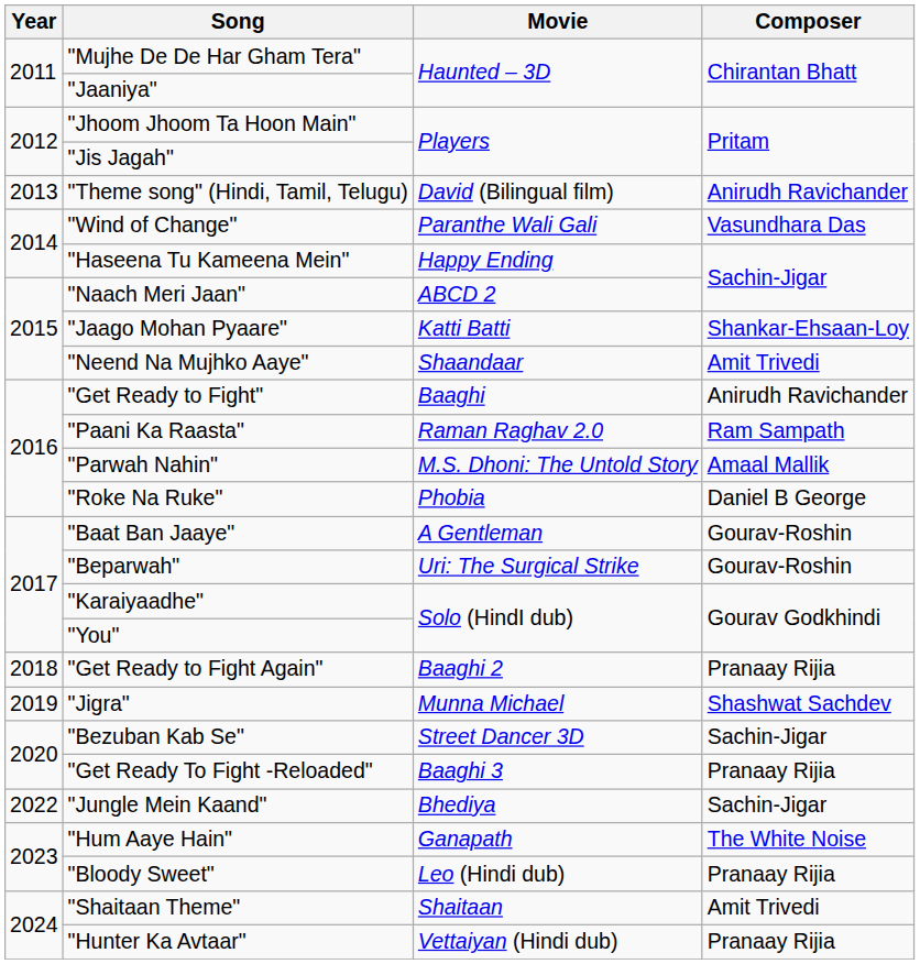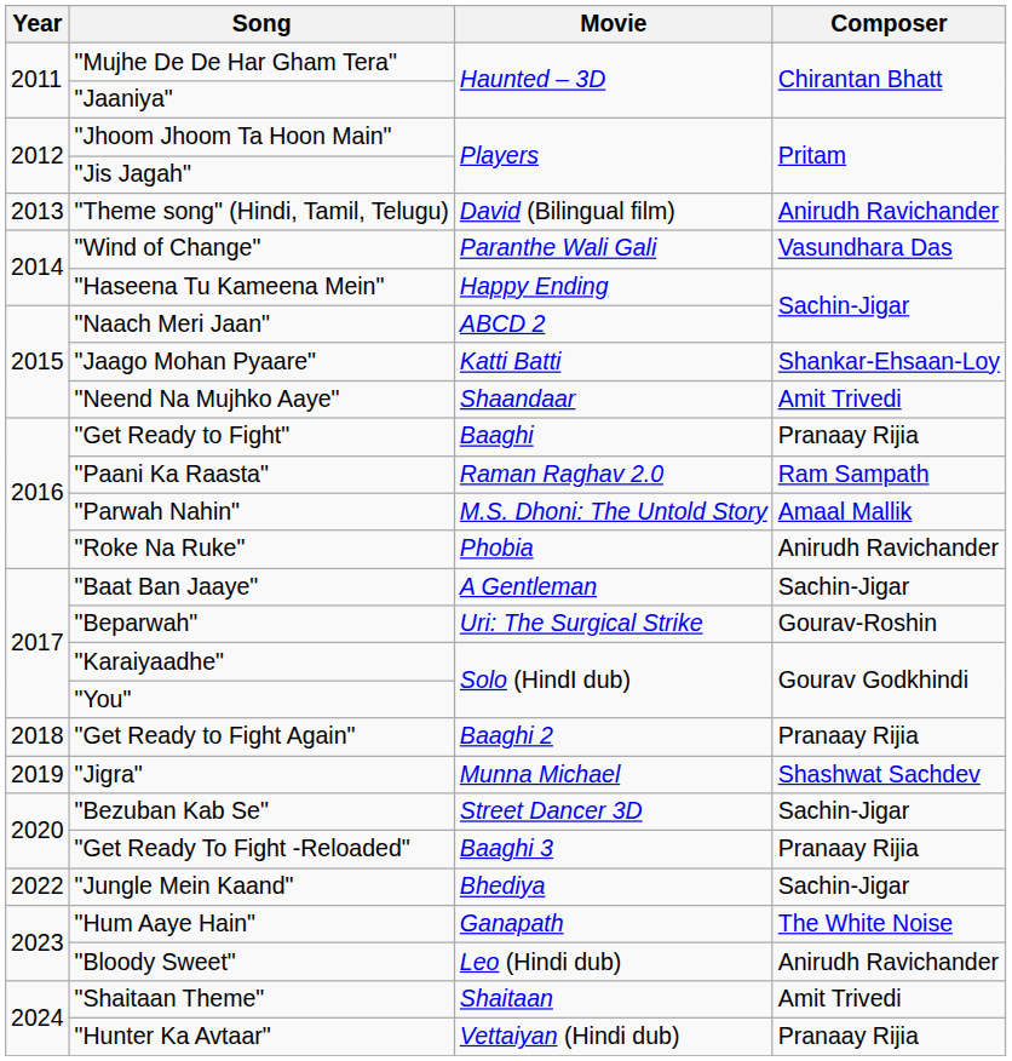 <table class="wikitable">
 <tr>
 <th>Year</th>
 <th>Song</th>
 <th>Movie</th>
 <th>Composer</th>
 </tr>
 <tr>
 <td rowspan="2">2011</td>
 <td>"Mujhe De De Har Gham Tera"</td>
 <td rowspan="2"><em><a href='#'>Haunted – 3D</a></em></td>
 <td rowspan=2><a href='#'>Chirantan Bhatt</a></td>
 </tr>
 <tr>
 <td>"Jaaniya"</td>
 </tr>
 <tr>
 <td rowspan="2">2012</td>
 <td>"Jhoom Jhoom Ta Hoon Main"</td>
 <td rowspan=2><em><a href='#'>Players</a></em></td>
 <td rowspan=2><a href='#'>Pritam</a></td>
 </tr>
 <tr>
 <td>"Jis Jagah"</td>
 </tr>
 <tr>
 <td>2013</td>
 <td>"Theme song" (Hindi, Tamil, Telugu)</td>
 <td><em><a href='#'>David</a></em> (Bilingual film)</td>
 <td><a href='#'>Anirudh Ravichander</a></td>
 </tr>
 <tr>
 <td rowspan="2">2014</td>
 <td>"Wind of Change"</td>
 <td><em><a href='#'>Paranthe Wali Gali</a></em></td>
 <td><a href='#'>Vasundhara Das</a></td>
 </tr>
 <tr>
 <td>"Haseena Tu Kameena Mein"</td>
 <td><em><a href='#'>Happy Ending</a></em></td>
 <td rowspan=2><a href='#'>Sachin-Jigar</a></td>
 </tr>
 <tr>
 <td rowspan="3">2015</td>
 <td>"Naach Meri Jaan"</td>
 <td><em><a href='#'>ABCD 2</a></em></td>
 </tr>
 <tr>
 <td>"Jaago Mohan Pyaare"</td>
 <td><em><a href='#'>Katti Batti</a></em></td>
 <td><a href='#'>Shankar-Ehsaan-Loy</a></td>
 </tr>
 <tr>
 <td>"Neend Na Mujhko Aaye"</td>
 <td><em><a href='#'>Shaandaar</a></em></td>
 <td><a href='#'>Amit Trivedi</a></td>
 </tr>
 <tr>
 <td rowspan="4">2016</td>
 <td>"Get Ready to Fight"</td>
 <td><em><a href='#'>Baaghi</a></em></td>
-<td>Anirudh Ravichander</td>
+<td>Pranaay Rijia</td>
 </tr>
 <tr>
 <td>"Paani Ka Raasta"</td>
 <td><em><a href='#'>Raman Raghav 2.0</a></em></td>
 <td><a href='#'>Ram Sampath</a></td>
 </tr>
 <tr>
 <td>"Parwah Nahin"</td>
 <td><em><a href='#'>M.S. Dhoni: The Untold Story</a></em></td>
 <td><a href='#'>Amaal Mallik</a></td>
 </tr>
 <tr>
 <td>"Roke Na Ruke"</td>
 <td><em><a href='#'>Phobia</a></em></td>
-<td>Daniel B George</td>
+<td>Anirudh Ravichander</td>
 </tr>
 <tr>
 <td rowspan=4>2017</td>
 <td>"Baat Ban Jaaye"</td>
 <td><em><a href='#'>A Gentleman</a></em></td>
-<td>Gourav-Roshin</td>
+<td>Sachin-Jigar</td>
 </tr>
 <tr>
 <td>"Beparwah"</td>
 <td><em><a href='#'>Uri: The Surgical Strike</a></em></td>
 <td>Gourav-Roshin</td>
 </tr>
 <tr>
 <td>"Karaiyaadhe"</td>
 <td rowspan=2><em><a href='#'>Solo</a></em> (HindI dub)</td>
 <td rowspan=2>Gourav Godkhindi</td>
 </tr>
 <tr>
 <td>"You"</td>
 </tr>
 <tr>
 <td>2018</td>
 <td>"Get Ready to Fight Again"</td>
 <td><em><a href='#'>Baaghi 2</a></em></td>
 <td>Pranaay Rijia</td>
 </tr>
 <tr>
 <td>2019</td>
 <td>"Jigra"</td>
 <td><em><a href='#'>Munna Michael</a></em></td>
 <td><a href='#'>Shashwat Sachdev</a></td>
 </tr>
 <tr>
 <td rowspan="2">2020</td>
 <td>"Bezuban Kab Se"</td>
 <td><em><a href='#'>Street Dancer 3D</a></em></td>
 <td>Sachin-Jigar</td>
 </tr>
 <tr>
 <td>"Get Ready To Fight -Reloaded"</td>
 <td><em><a href='#'>Baaghi 3</a></em></td>
 <td>Pranaay Rijia</td>
 </tr>
 <tr>
 <td>2022</td>
 <td>"Jungle Mein Kaand"</td>
 <td><em><a href='#'>Bhediya</a></em></td>
 <td>Sachin-Jigar</td>
 </tr>
 <tr>
 <td rowspan=2>2023</td>
 <td>"Hum Aaye Hain"</td>
 <td><em><a href='#'>Ganapath</a></em></td>
 <td><a href='#'>The White Noise</a></td>
 </tr>
 <tr>
 <td>"Bloody Sweet"</td>
 <td><em><a href='#'>Leo</a></em> (Hindi dub)</td>
-<td>Pranaay Rijia</td>
+<td>Anirudh Ravichander</td>
 </tr>
 <tr>
 <td rowspan=2>2024</td>
 <td>"Shaitaan Theme"</td>
 <td><em><a href='#'>Shaitaan</a></em></td>
 <td>Amit Trivedi</td>
 </tr>
 <tr>
 <td>"Hunter Ka Avtaar"</td>
 <td><em><a href='#'>Vettaiyan</a></em> (Hindi dub)</td>
 <td>Pranaay Rijia</td>
 </tr>
 <tr>
 </tr>
 </table>
